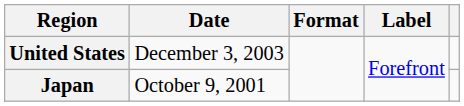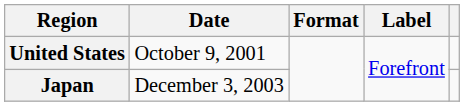 <table class="wikitable plainrowheaders">
 <tr>
 <th scope="col">Region</th>
 <th scope="col">Date</th>
 <th scope="col">Format</th>
 <th scope="col">Label</th>
 <th scope="col"></th>
 </tr>
 <tr>
 <th scope="row">United States</th>
-<td>December 3, 2003</td>
+<td>October 9, 2001</td>
 <td rowspan="2"></td>
 <td rowspan="2"><a href='#'>Forefront</a></td>
 <td align="center"></td>
 </tr>
 <tr>
 <th scope="row">Japan</th>
-<td>October 9, 2001</td>
+<td>December 3, 2003</td>
 <td align="center"></td>
 </tr>
 </table>
